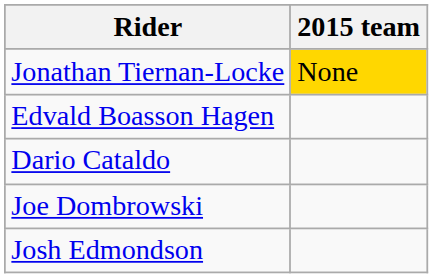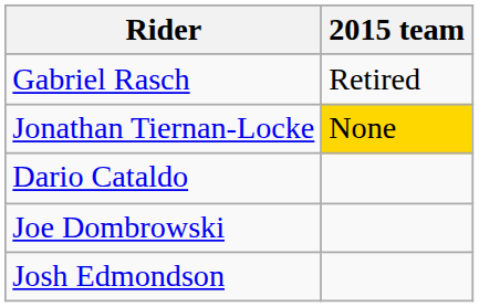 <table class="wikitable">
 <tr>
 <th>Rider</th>
 <th>2015 team</th>
 </tr>
 <tr>
+<td><a href='#'>Gabriel Rasch</a></td>
+<td>Retired</td>
+</tr>
+<tr>
 <td><a href='#'>Jonathan Tiernan-Locke</a></td>
 <td style="background: gold;">None</td>
-</tr>
-<tr>
-<td><a href='#'>Edvald Boasson Hagen</a></td>
-<td></td>
 </tr>
 <tr>
 <td><a href='#'>Dario Cataldo</a></td>
 <td></td>
 </tr>
 <tr>
 <td><a href='#'>Joe Dombrowski</a></td>
 <td></td>
 </tr>
 <tr>
 <td><a href='#'>Josh Edmondson</a></td>
 <td></td>
 </tr>
 </table>
